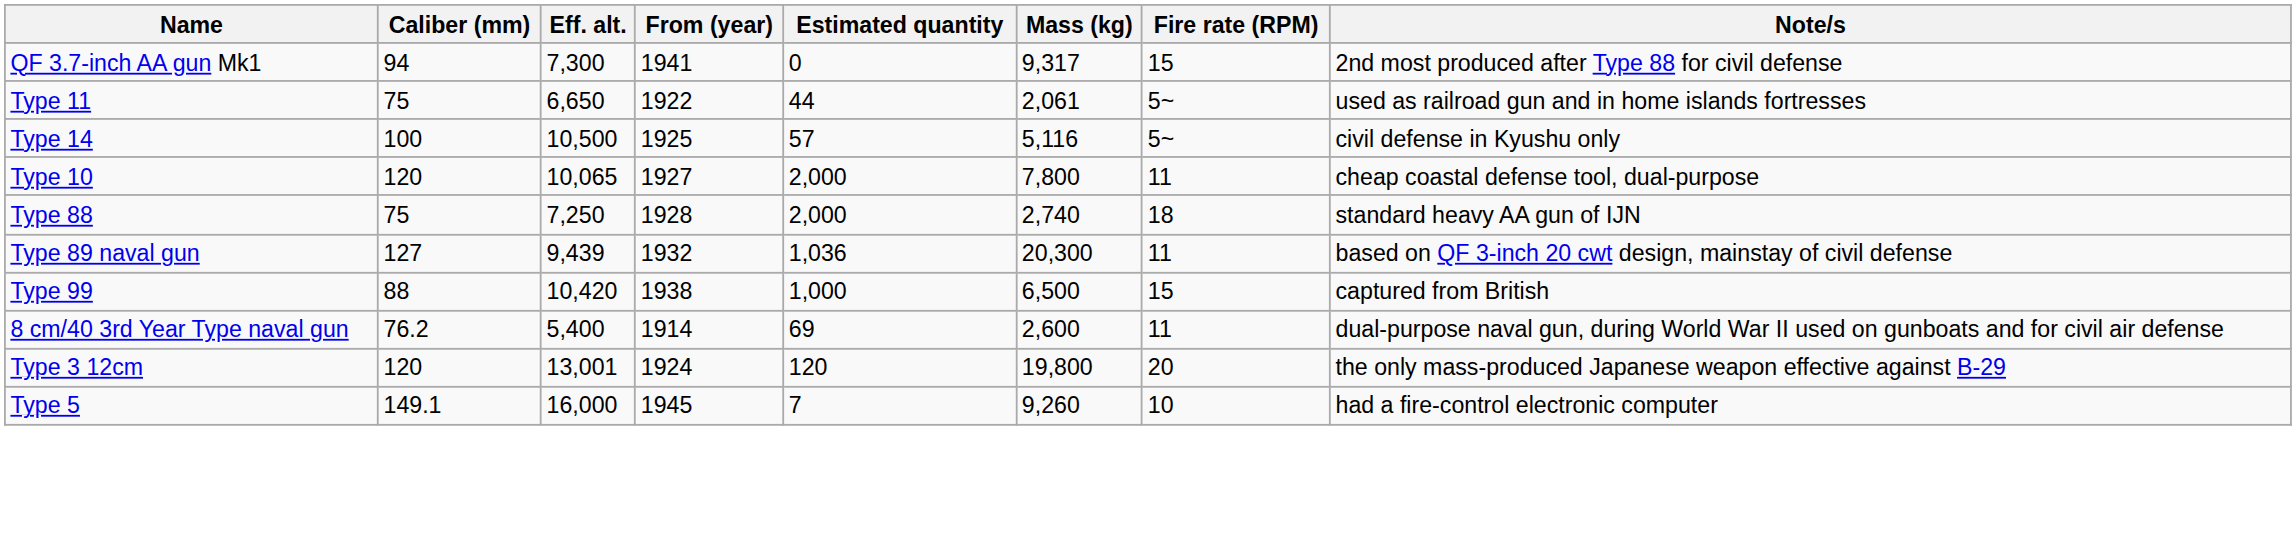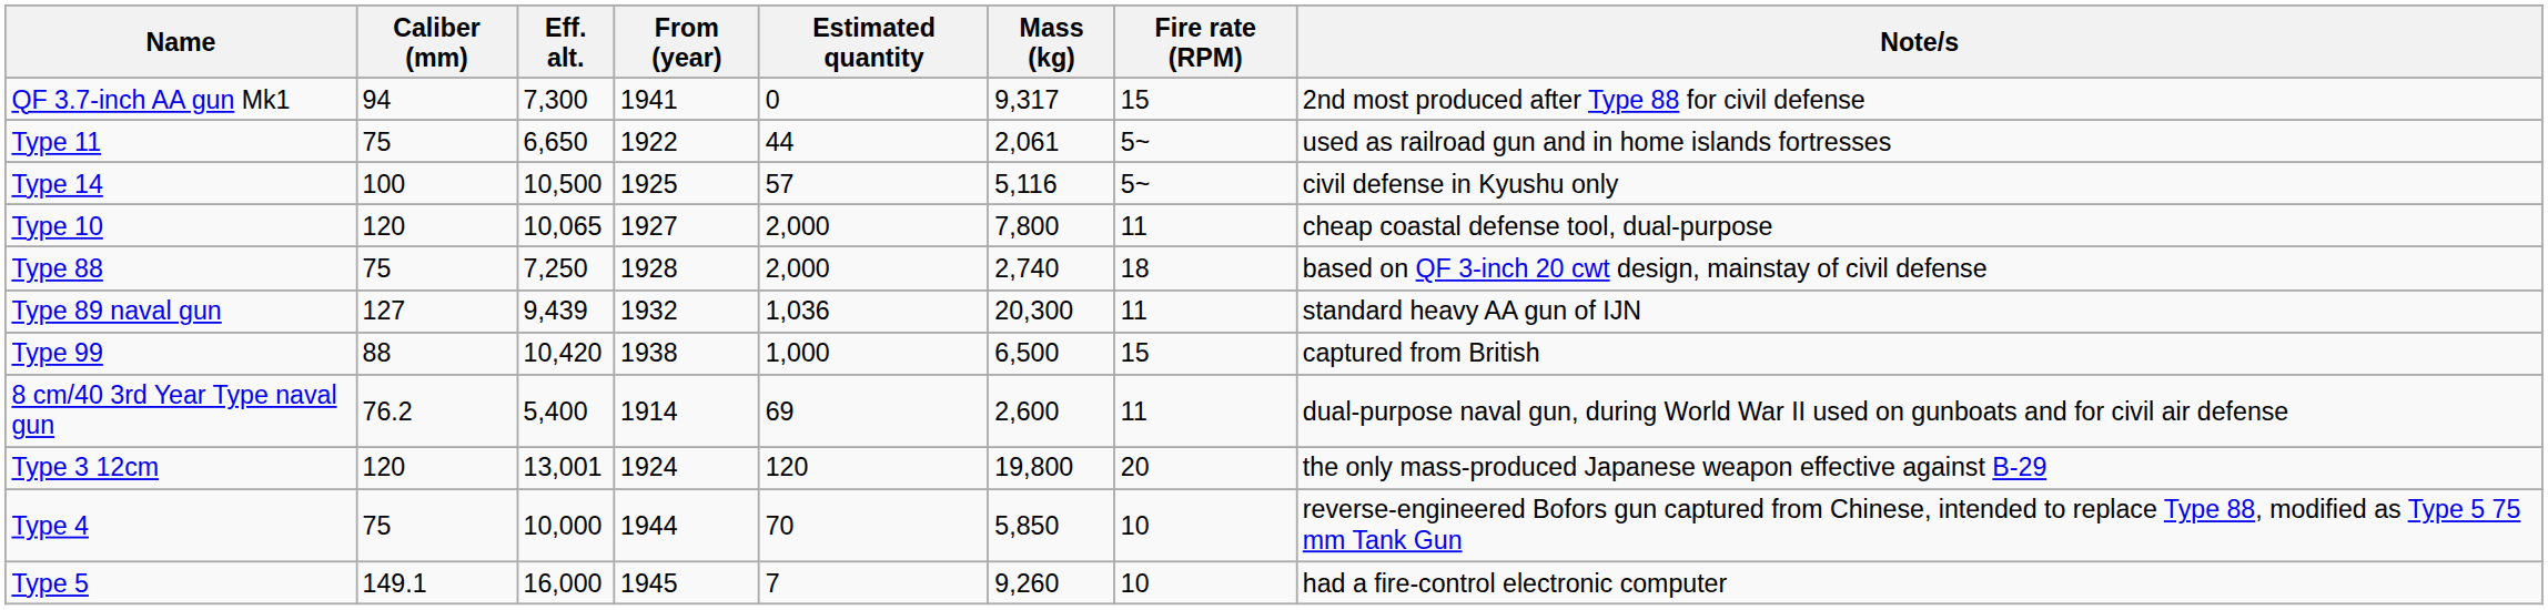 <table class="wikitable sortable" style="margin:left; width:100%; font-size:80%; border-collapse:collapse;">
 <tr>
 <th>Name</th>
 <th>Caliber (mm)</th>
 <th>Eff. alt.</th>
 <th>From (year)</th>
 <th>Estimated quantity</th>
 <th>Mass (kg)</th>
 <th>Fire rate (RPM)</th>
 <th>Note/s</th>
 </tr>
 <tr>
 <td><a href='#'>QF 3.7-inch AA gun</a> Mk1</td>
 <td>94</td>
 <td>7,300</td>
 <td>1941</td>
 <td>0</td>
 <td>9,317</td>
 <td>15</td>
 <td>2nd most produced after <a href='#'>Type 88</a> for civil defense</td>
 </tr>
 <tr>
 <td><a href='#'>Type 11</a></td>
 <td>75</td>
 <td>6,650</td>
 <td>1922</td>
 <td>44</td>
 <td>2,061</td>
 <td>5~</td>
 <td>used as railroad gun and in home islands fortresses</td>
 </tr>
 <tr>
 <td><a href='#'>Type 14</a></td>
 <td>100</td>
 <td>10,500</td>
 <td>1925</td>
 <td>57</td>
 <td>5,116</td>
 <td>5~</td>
 <td>civil defense in Kyushu only</td>
 </tr>
 <tr>
 <td><a href='#'>Type 10</a></td>
 <td>120</td>
 <td>10,065</td>
 <td>1927</td>
 <td>2,000</td>
 <td>7,800</td>
 <td>11</td>
 <td>cheap coastal defense tool, dual-purpose</td>
 </tr>
 <tr>
 <td><a href='#'>Type 88</a></td>
 <td>75</td>
 <td>7,250</td>
 <td>1928</td>
 <td>2,000</td>
 <td>2,740</td>
 <td>18</td>
-<td>standard heavy AA gun of IJN</td>
+<td>based on <a href='#'>QF 3-inch 20 cwt</a> design, mainstay of civil defense</td>
 </tr>
 <tr>
 <td><a href='#'>Type 89 naval gun</a></td>
 <td>127</td>
 <td>9,439</td>
 <td>1932</td>
 <td>1,036</td>
 <td>20,300</td>
 <td>11</td>
-<td>based on <a href='#'>QF 3-inch 20 cwt</a> design, mainstay of civil defense</td>
+<td>standard heavy AA gun of IJN</td>
 </tr>
 <tr>
 <td><a href='#'>Type 99</a></td>
 <td>88</td>
 <td>10,420</td>
 <td>1938</td>
 <td>1,000</td>
 <td>6,500</td>
 <td>15</td>
 <td>captured from British</td>
 </tr>
 <tr>
 <td><a href='#'>8 cm/40 3rd Year Type naval gun</a></td>
 <td>76.2</td>
 <td>5,400</td>
 <td>1914</td>
 <td>69</td>
 <td>2,600</td>
 <td>11</td>
 <td>dual-purpose naval gun, during World War II used on gunboats and for civil air defense</td>
 </tr>
 <tr>
 <td><a href='#'>Type 3 12cm</a></td>
 <td>120</td>
 <td>13,001</td>
 <td>1924</td>
 <td>120</td>
 <td>19,800</td>
 <td>20</td>
 <td>the only mass-produced Japanese weapon effective against <a href='#'>B-29</a></td>
 </tr>
 <tr>
+<td><a href='#'>Type 4</a></td>
+<td>75</td>
+<td>10,000</td>
+<td>1944</td>
+<td>70</td>
+<td>5,850</td>
+<td>10</td>
+<td>reverse-engineered Bofors gun captured from Chinese, intended to replace <a href='#'>Type 88</a>, modified as <a href='#'>Type 5 75 mm Tank Gun</a></td>
+</tr>
+<tr>
 <td><a href='#'>Type 5</a></td>
 <td>149.1</td>
 <td>16,000</td>
 <td>1945</td>
 <td>7</td>
 <td>9,260</td>
 <td>10</td>
 <td>had a fire-control electronic computer</td>
 </tr>
 </table>
